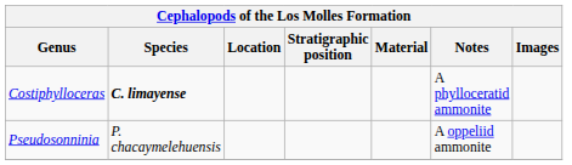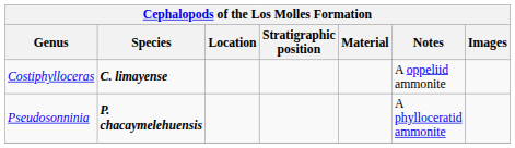 <table class="wikitable" align="center">
 <tr>
 <th colspan="7" align="center"><a href='#'>Cephalopods</a> of the Los Molles Formation</th>
 </tr>
 <tr>
 <th>Genus</th>
 <th>Species</th>
 <th>Location</th>
 <th>Stratigraphic position</th>
 <th>Material</th>
 <th>Notes</th>
 <th>Images</th>
 </tr>
 <tr>
 <td><em><a href='#'>Costiphylloceras</a></em></td>
 <td><strong><em>C. limayense</em></strong></td>
 <td></td>
 <td></td>
 <td></td>
-<td>A <a href='#'>phylloceratid</a> <a href='#'>ammonite</a></td>
+<td>A <a href='#'>oppeliid</a> ammonite</td>
 <td></td>
 </tr>
 <tr>
 <td><em><a href='#'>Pseudosonninia</a></em></td>
-<td><em>P. chacaymelehuensis</em></td>
+<td><strong><em>P. chacaymelehuensis</em></strong></td>
 <td></td>
 <td></td>
 <td></td>
-<td>A <a href='#'>oppeliid</a> ammonite</td>
+<td>A <a href='#'>phylloceratid</a> <a href='#'>ammonite</a></td>
 <td></td>
 </tr>
 <tr>
 </tr>
 </table>
